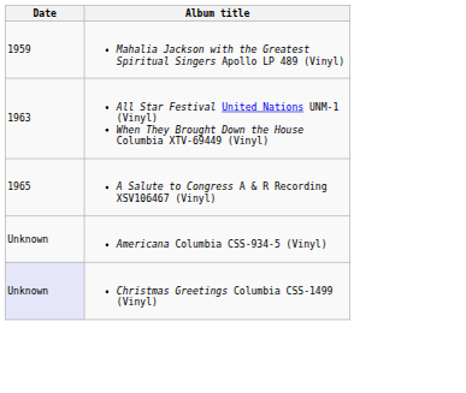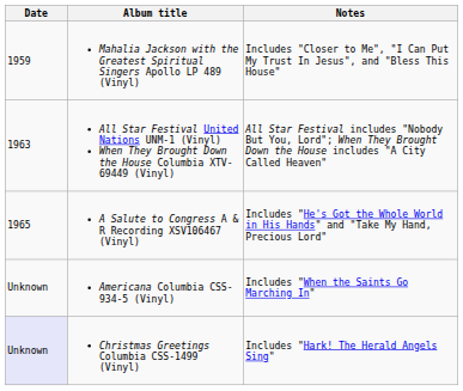 <table class="wikitable">
 <tr>
 <th scope="col" style="width: 100px;">Date</th>
 <th scope="col" style="width: 350px;">Album title</th>
+<th scope="col" style="width: 500px;">Notes</th>
 </tr>
 <tr>
 <td>1959</td>
 <td><br><ul><li><em>Mahalia Jackson with the Greatest Spiritual Singers</em> Apollo LP 489 (Vinyl)</li></ul></td>
+<td>Includes "Closer to Me", "I Can Put My Trust In Jesus", and "Bless This House"</td>
 </tr>
 <tr>
 <td>1963</td>
 <td><br><ul><li><em>All Star Festival</em> <a href='#'>United Nations</a> UNM-1 (Vinyl)</li><li><em>When They Brought Down the House</em> Columbia XTV-69449 (Vinyl)</li></ul></td>
+<td><em>All Star Festival</em> includes "Nobody But You, Lord"; <em>When They Brought Down the House</em> includes "A City Called Heaven"</td>
 </tr>
 <tr>
 <td>1965</td>
 <td><br><ul><li><em>A Salute to Congress</em> A & R Recording XSV106467 (Vinyl)</li></ul></td>
+<td>Includes "<a href='#'>He's Got the Whole World in His Hands</a>" and "Take My Hand, Precious Lord"</td>
 </tr>
 <tr>
 <td>Unknown</td>
 <td><br><ul><li><em>Americana</em> Columbia CSS-934-5 (Vinyl)</li></ul></td>
+<td>Includes "<a href='#'>When the Saints Go Marching In</a>"</td>
 </tr>
 <tr>
 <td style="background: lavender;">Unknown</td>
 <td><br><ul><li><em>Christmas Greetings</em> Columbia CSS-1499 (Vinyl)</li></ul></td>
+<td>Includes "<a href='#'>Hark! The Herald Angels Sing</a>"</td>
 </tr>
 </table>
